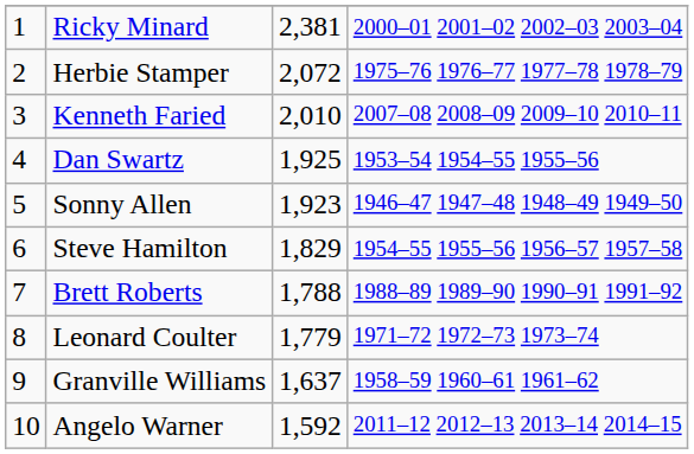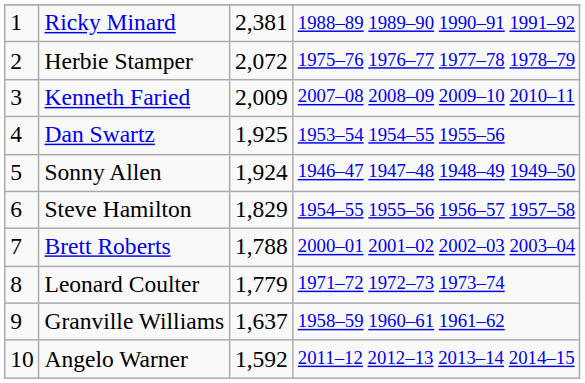 <table class="wikitable">
 <tr>
 </tr>
 <tr>
 <td>1</td>
 <td><a href='#'>Ricky Minard</a></td>
 <td>2,381</td>
-<td style="font-size:80%;"><a href='#'>2000–01</a> <a href='#'>2001–02</a> <a href='#'>2002–03</a> <a href='#'>2003–04</a></td>
+<td style="font-size:80%;"><a href='#'>1988–89</a> <a href='#'>1989–90</a> <a href='#'>1990–91</a> <a href='#'>1991–92</a></td>
 </tr>
 <tr>
 <td>2</td>
 <td>Herbie Stamper</td>
 <td>2,072</td>
 <td style="font-size:80%;"><a href='#'>1975–76</a> <a href='#'>1976–77</a> <a href='#'>1977–78</a> <a href='#'>1978–79</a></td>
 </tr>
 <tr>
 <td>3</td>
 <td><a href='#'>Kenneth Faried</a></td>
-<td>2,010</td>
+<td>2,009</td>
 <td style="font-size:80%;"><a href='#'>2007–08</a> <a href='#'>2008–09</a> <a href='#'>2009–10</a> <a href='#'>2010–11</a></td>
 </tr>
 <tr>
 <td>4</td>
 <td><a href='#'>Dan Swartz</a></td>
 <td>1,925</td>
 <td style="font-size:80%;"><a href='#'>1953–54</a> <a href='#'>1954–55</a> <a href='#'>1955–56</a></td>
 </tr>
 <tr>
 <td>5</td>
 <td>Sonny Allen</td>
-<td>1,923</td>
+<td>1,924</td>
 <td style="font-size:80%;"><a href='#'>1946–47</a> <a href='#'>1947–48</a> <a href='#'>1948–49</a> <a href='#'>1949–50</a></td>
 </tr>
 <tr>
 <td>6</td>
 <td>Steve Hamilton</td>
 <td>1,829</td>
 <td style="font-size:80%;"><a href='#'>1954–55</a> <a href='#'>1955–56</a> <a href='#'>1956–57</a> <a href='#'>1957–58</a></td>
 </tr>
 <tr>
 <td>7</td>
 <td><a href='#'>Brett Roberts</a></td>
 <td>1,788</td>
-<td style="font-size:80%;"><a href='#'>1988–89</a> <a href='#'>1989–90</a> <a href='#'>1990–91</a> <a href='#'>1991–92</a></td>
+<td style="font-size:80%;"><a href='#'>2000–01</a> <a href='#'>2001–02</a> <a href='#'>2002–03</a> <a href='#'>2003–04</a></td>
 </tr>
 <tr>
 <td>8</td>
 <td>Leonard Coulter</td>
 <td>1,779</td>
 <td style="font-size:80%;"><a href='#'>1971–72</a> <a href='#'>1972–73</a> <a href='#'>1973–74</a></td>
 </tr>
 <tr>
 <td>9</td>
 <td>Granville Williams</td>
 <td>1,637</td>
 <td style="font-size:80%;"><a href='#'>1958–59</a> <a href='#'>1960–61</a> <a href='#'>1961–62</a></td>
 </tr>
 <tr>
 <td>10</td>
 <td>Angelo Warner</td>
 <td>1,592</td>
 <td style="font-size:80%;"><a href='#'>2011–12</a> <a href='#'>2012–13</a> <a href='#'>2013–14</a> <a href='#'>2014–15</a></td>
 </tr>
 </table>
